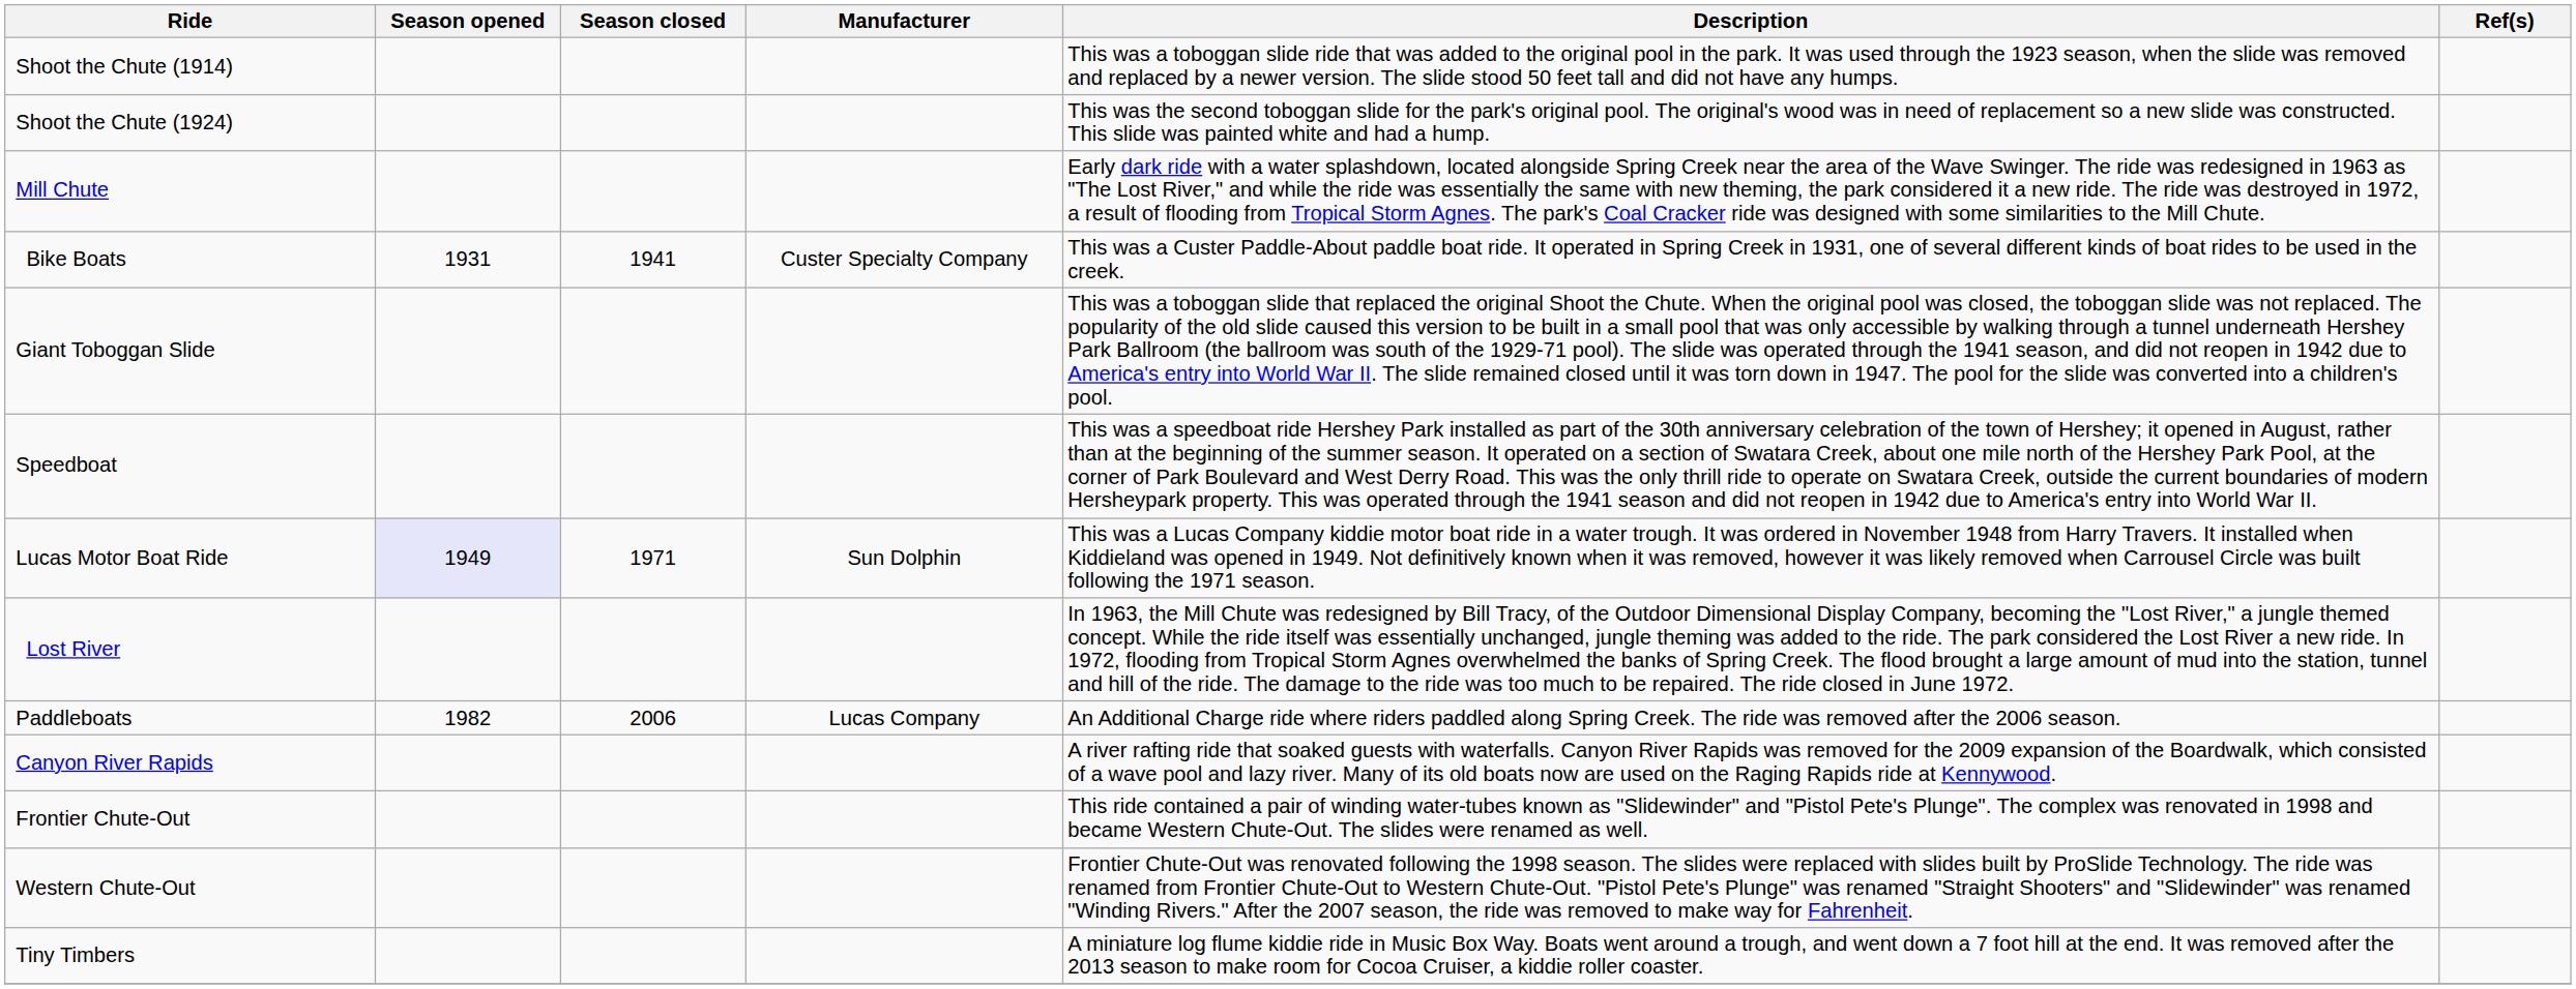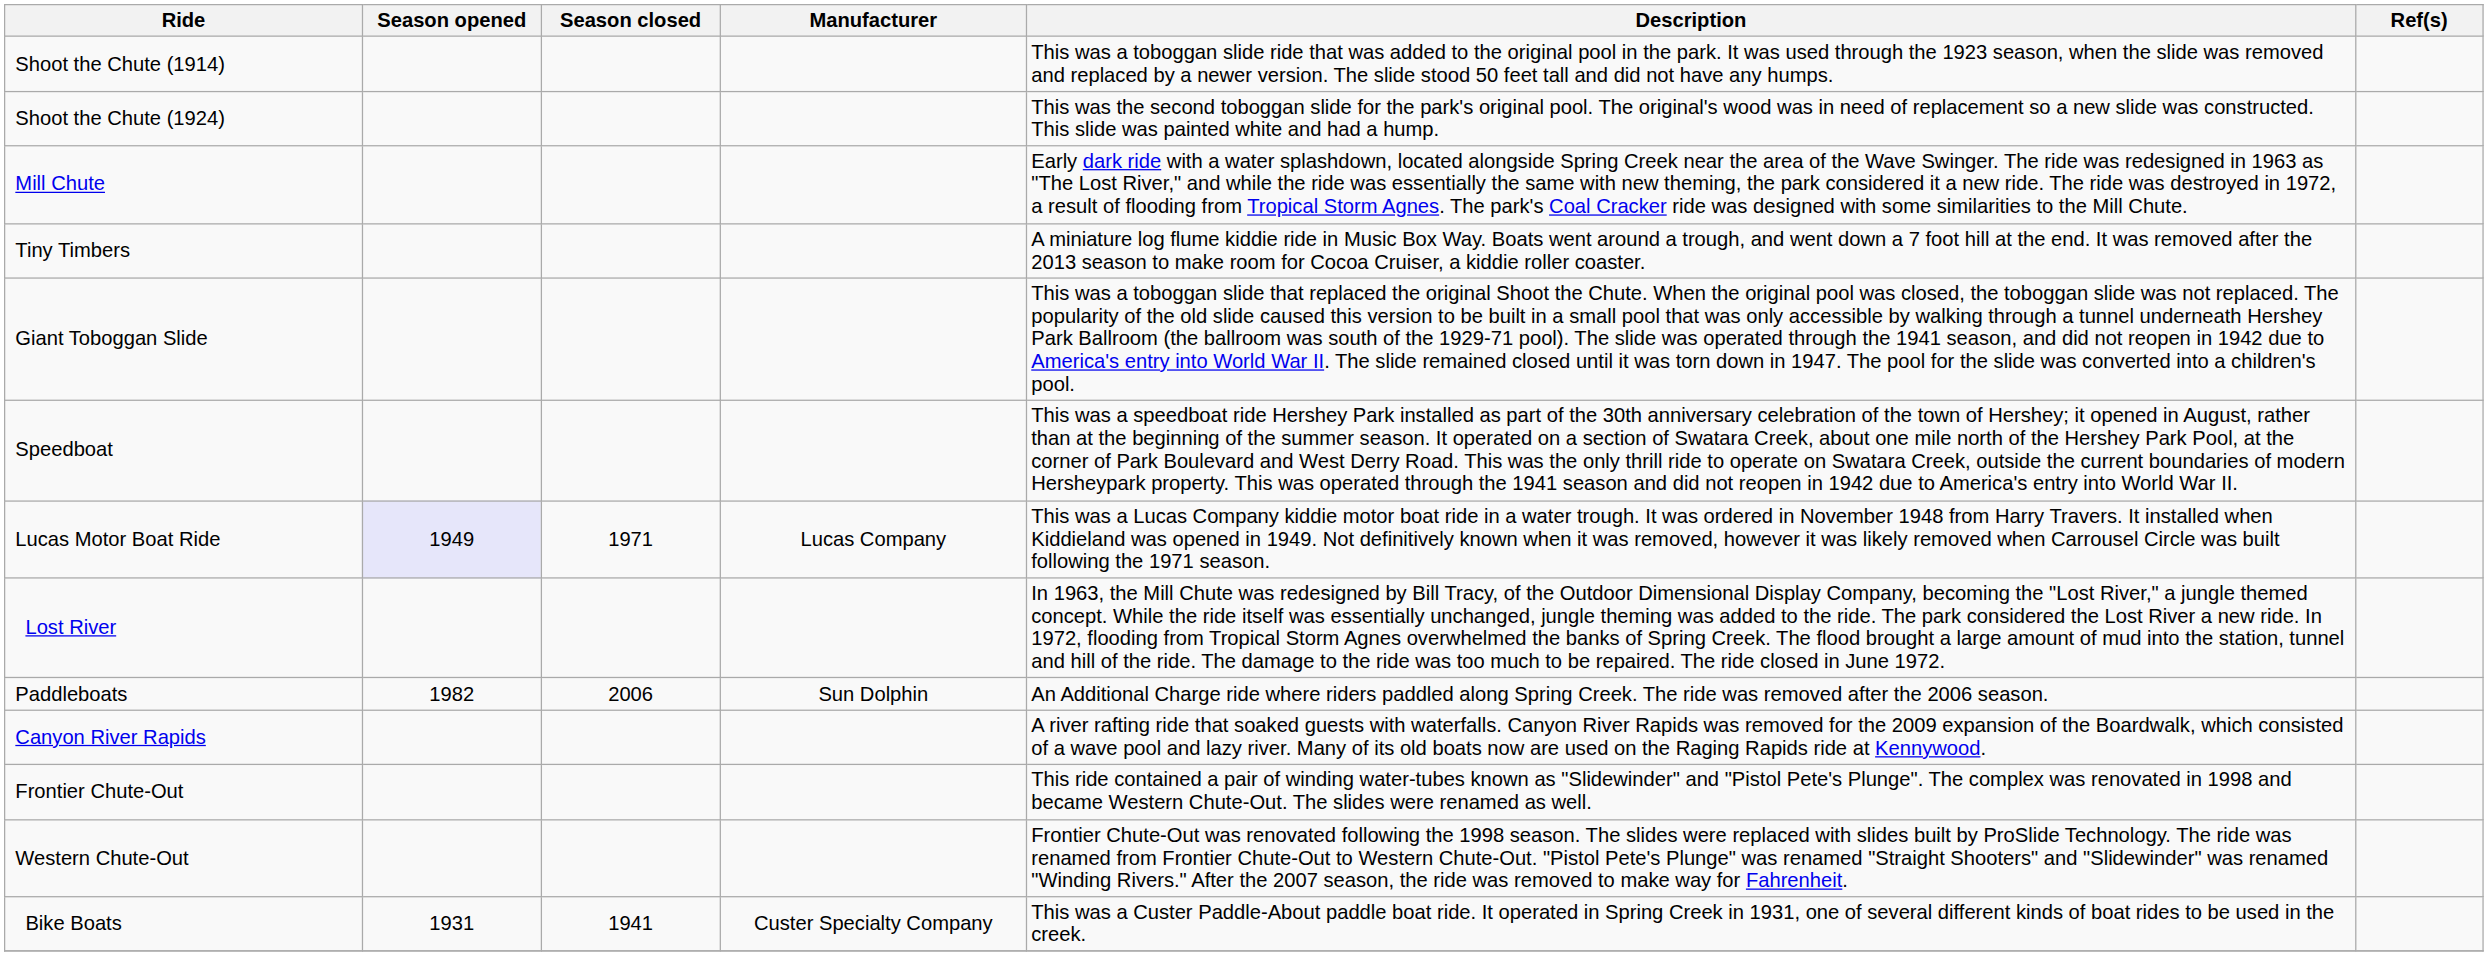 <table class="wikitable sortable" border="1">
 <tr>
 <th width=14%>Ride</th>
 <th width=7%>Season opened</th>
 <th width=7%>Season closed</th>
 <th width=12%>Manufacturer</th>
 <th width=52% class="unsortable">Description</th>
 <th width=5% class="unsortable">Ref(s)</th>
 </tr>
 <tr>
 <td style="padding-left: .5em">Shoot the Chute (1914)</td>
 <td></td>
 <td></td>
 <td></td>
 <td>This was a toboggan slide ride that was added to the original pool in the park. It was used through the 1923 season, when the slide was removed and replaced by a newer version. The slide stood 50 feet tall and did not have any humps.</td>
 <td></td>
 </tr>
 <tr>
 <td style="padding-left: .5em">Shoot the Chute (1924)</td>
 <td></td>
 <td></td>
 <td></td>
 <td>This was the second toboggan slide for the park's original pool. The original's wood was in need of replacement so a new slide was constructed. This slide was painted white and had a hump.</td>
 <td></td>
 </tr>
 <tr>
 <td style="padding-left: .5em"><a href='#'>Mill Chute</a></td>
 <td></td>
 <td></td>
 <td></td>
 <td>Early <a href='#'>dark ride</a> with a water splashdown, located alongside Spring Creek near the area of the Wave Swinger. The ride was redesigned in 1963 as "The Lost River," and while the ride was essentially the same with new theming, the park considered it a new ride. The ride was destroyed in 1972, a result of flooding from <a href='#'>Tropical Storm Agnes</a>. The park's <a href='#'>Coal Cracker</a> ride was designed with some similarities to the Mill Chute.</td>
 <td></td>
 </tr>
 <tr>
-<td style="padding-left: 1em">Bike Boats</td>
-<td align=center>1931</td>
-<td align=center>1941</td>
-<td align=center>Custer Specialty Company</td>
-<td>This was a Custer Paddle-About paddle boat ride. It operated in Spring Creek in 1931, one of several different kinds of boat rides to be used in the creek.</td>
+<td style="padding-left: .5em">Tiny Timbers</td>
+<td></td>
+<td></td>
+<td></td>
+<td>A miniature log flume kiddie ride in Music Box Way. Boats went around a trough, and went down a 7 foot hill at the end. It was removed after the 2013 season to make room for Cocoa Cruiser, a kiddie roller coaster.</td>
 <td></td>
 </tr>
 <tr>
 <td style="padding-left: .5em">Giant Toboggan Slide</td>
 <td></td>
 <td></td>
 <td></td>
 <td>This was a toboggan slide that replaced the original Shoot the Chute. When the original pool was closed, the toboggan slide was not replaced. The popularity of the old slide caused this version to be built in a small pool that was only accessible by walking through a tunnel underneath Hershey Park Ballroom (the ballroom was south of the 1929-71 pool). The slide was operated through the 1941 season, and did not reopen in 1942 due to <a href='#'>America's entry into World War II</a>. The slide remained closed until it was torn down in 1947. The pool for the slide was converted into a children's pool.</td>
 <td></td>
 </tr>
 <tr>
 <td style="padding-left: .5em">Speedboat</td>
 <td></td>
 <td></td>
 <td></td>
 <td>This was a speedboat ride Hershey Park installed as part of the 30th anniversary celebration of the town of Hershey; it opened in August, rather than at the beginning of the summer season. It operated on a section of Swatara Creek, about one mile north of the Hershey Park Pool, at the corner of Park Boulevard and West Derry Road. This was the only thrill ride to operate on Swatara Creek, outside the current boundaries of modern Hersheypark property. This was operated through the 1941 season and did not reopen in 1942 due to America's entry into World War II.</td>
 <td></td>
 </tr>
 <tr>
 <td style="padding-left: .5em">Lucas Motor Boat Ride</td>
 <td align=center style="background: lavender;">1949</td>
 <td align=center>1971</td>
-<td align=center>Sun Dolphin</td>
+<td align=center>Lucas Company</td>
 <td>This was a Lucas Company kiddie motor boat ride in a water trough. It was ordered in November 1948 from Harry Travers. It installed when Kiddieland was opened in 1949. Not definitively known when it was removed, however it was likely removed when Carrousel Circle was built following the 1971 season.</td>
 <td></td>
 </tr>
 <tr>
 <td style="padding-left: 1em"><a href='#'>Lost River</a></td>
 <td></td>
 <td></td>
 <td></td>
 <td>In 1963, the Mill Chute was redesigned by Bill Tracy, of the Outdoor Dimensional Display Company, becoming the "Lost River," a jungle themed concept. While the ride itself was essentially unchanged, jungle theming was added to the ride. The park considered the Lost River a new ride. In 1972, flooding from Tropical Storm Agnes overwhelmed the banks of Spring Creek. The flood brought a large amount of mud into the station, tunnel and hill of the ride. The damage to the ride was too much to be repaired. The ride closed in June 1972.</td>
 <td></td>
 </tr>
 <tr>
 <td style="padding-left: .5em">Paddleboats</td>
 <td align=center>1982</td>
 <td align=center>2006</td>
-<td align=center>Lucas Company</td>
+<td align=center>Sun Dolphin</td>
 <td>An Additional Charge ride where riders paddled along Spring Creek. The ride was removed after the 2006 season.</td>
 <td></td>
 </tr>
 <tr>
 <td style="padding-left: .5em"><a href='#'>Canyon River Rapids</a></td>
 <td></td>
 <td></td>
 <td></td>
 <td>A river rafting ride that soaked guests with waterfalls. Canyon River Rapids was removed for the 2009 expansion of the Boardwalk, which consisted of a wave pool and lazy river. Many of its old boats now are used on the Raging Rapids ride at <a href='#'>Kennywood</a>.</td>
 <td></td>
 </tr>
 <tr>
 <td style="padding-left: .5em">Frontier Chute-Out</td>
 <td></td>
 <td></td>
 <td></td>
 <td>This ride contained a pair of winding water-tubes known as "Slidewinder" and "Pistol Pete's Plunge". The complex was renovated in 1998 and became Western Chute-Out. The slides were renamed as well.</td>
 <td></td>
 </tr>
 <tr>
 <td style="padding-left: .5em">Western Chute-Out</td>
 <td></td>
 <td></td>
 <td></td>
 <td>Frontier Chute-Out was renovated following the 1998 season. The slides were replaced with slides built by ProSlide Technology. The ride was renamed from Frontier Chute-Out to Western Chute-Out. "Pistol Pete's Plunge" was renamed "Straight Shooters" and "Slidewinder" was renamed "Winding Rivers." After the 2007 season, the ride was removed to make way for <a href='#'>Fahrenheit</a>.</td>
 <td></td>
 </tr>
 <tr>
-<td style="padding-left: .5em">Tiny Timbers</td>
-<td></td>
-<td></td>
-<td></td>
-<td>A miniature log flume kiddie ride in Music Box Way. Boats went around a trough, and went down a 7 foot hill at the end. It was removed after the 2013 season to make room for Cocoa Cruiser, a kiddie roller coaster.</td>
+<td style="padding-left: 1em">Bike Boats</td>
+<td align=center>1931</td>
+<td align=center>1941</td>
+<td align=center>Custer Specialty Company</td>
+<td>This was a Custer Paddle-About paddle boat ride. It operated in Spring Creek in 1931, one of several different kinds of boat rides to be used in the creek.</td>
 <td></td>
 </tr>
 <tr>
 </tr>
 </table>
